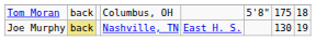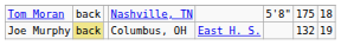 <table class="wikitable">
 <tr>
 </tr>
 <tr>
 <td><a href='#'>Tom Moran</a></td>
 <td>back</td>
 <td></td>
-<td>Columbus, OH</td>
+<td><a href='#'>Nashville, TN</a></td>
 <td></td>
 <td>5'8"</td>
 <td>175</td>
 <td>18</td>
 </tr>
 <tr>
 <td>Joe Murphy</td>
 <td style="background: khaki;">back</td>
 <td></td>
-<td><a href='#'>Nashville, TN</a></td>
+<td>Columbus, OH</td>
 <td><a href='#'>East H. S.</a></td>
 <td></td>
-<td>130</td>
+<td>132</td>
 <td>19</td>
 </tr>
 </table>
